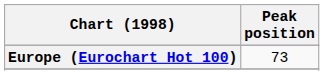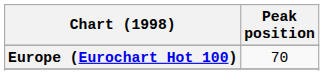 <table class="wikitable sortable plainrowheaders" style="text-align:center">
 <tr>
 <th>Chart (1998)</th>
 <th>Peak<br>position</th>
 </tr>
 <tr>
 </tr>
 <tr>
 <th scope="row">Europe (<a href='#'>Eurochart Hot 100</a>)</th>
-<td>73</td>
+<td>70</td>
 </tr>
 <tr>
 </tr>
 <tr>
 </tr>
 </table>
